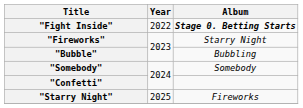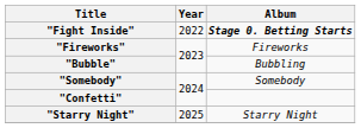 <table class="wikitable plainrowheaders" style="text-align:center;">
 <tr>
 <th scope="col" style="width:16em;">Title</th>
 <th scope="col">Year</th>
 <th scope="col">Album</th>
 </tr>
 <tr>
 <th scope="row">"Fight Inside"</th>
 <td>2022</td>
 <td><strong><em>Stage 0. Betting Starts</em></strong></td>
 </tr>
 <tr>
 <th scope="row">"Fireworks"</th>
 <td rowspan="2">2023</td>
-<td><em>Starry Night</em></td>
+<td><em>Fireworks</em></td>
 </tr>
 <tr>
 <th scope="row">"Bubble"</th>
 <td><em>Bubbling</em></td>
 </tr>
 <tr>
 <th scope="row">"Somebody"</th>
 <td rowspan="2">2024</td>
 <td><em>Somebody</em></td>
 </tr>
 <tr>
 <th scope="row">"Confetti"</th>
 <td></td>
 </tr>
 <tr>
 <th scope="row">"Starry Night"</th>
 <td>2025</td>
-<td><em>Fireworks</em></td>
+<td><em>Starry Night</em></td>
 </tr>
 <tr>
 </tr>
 </table>
